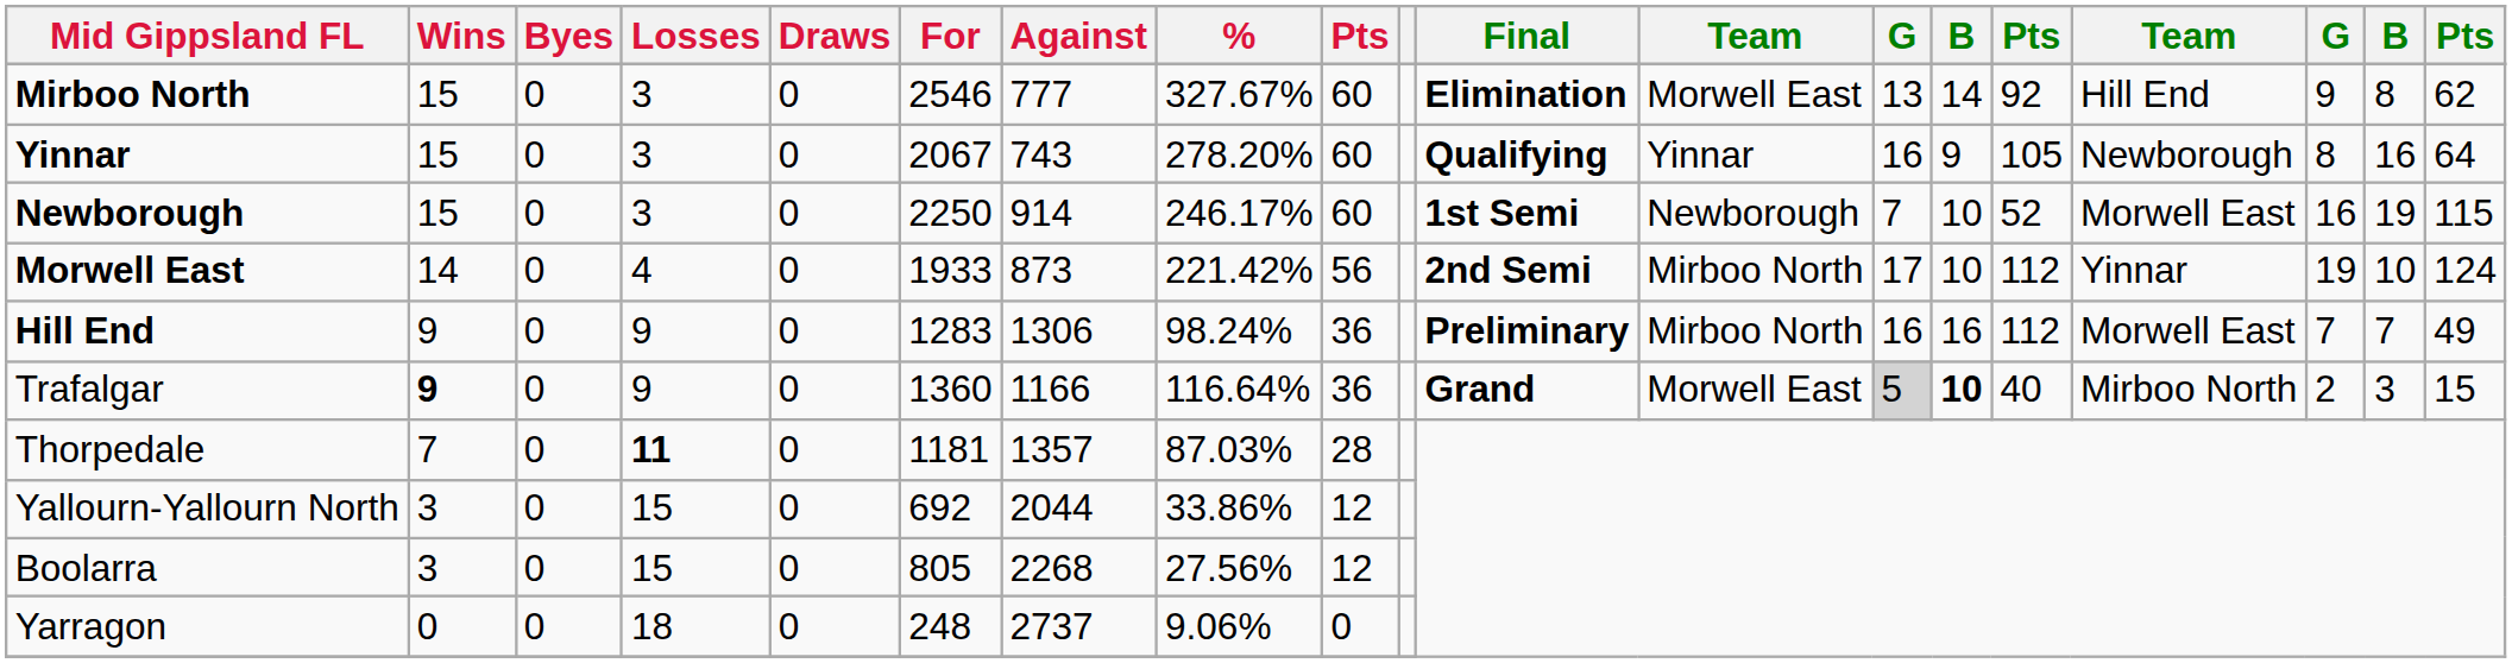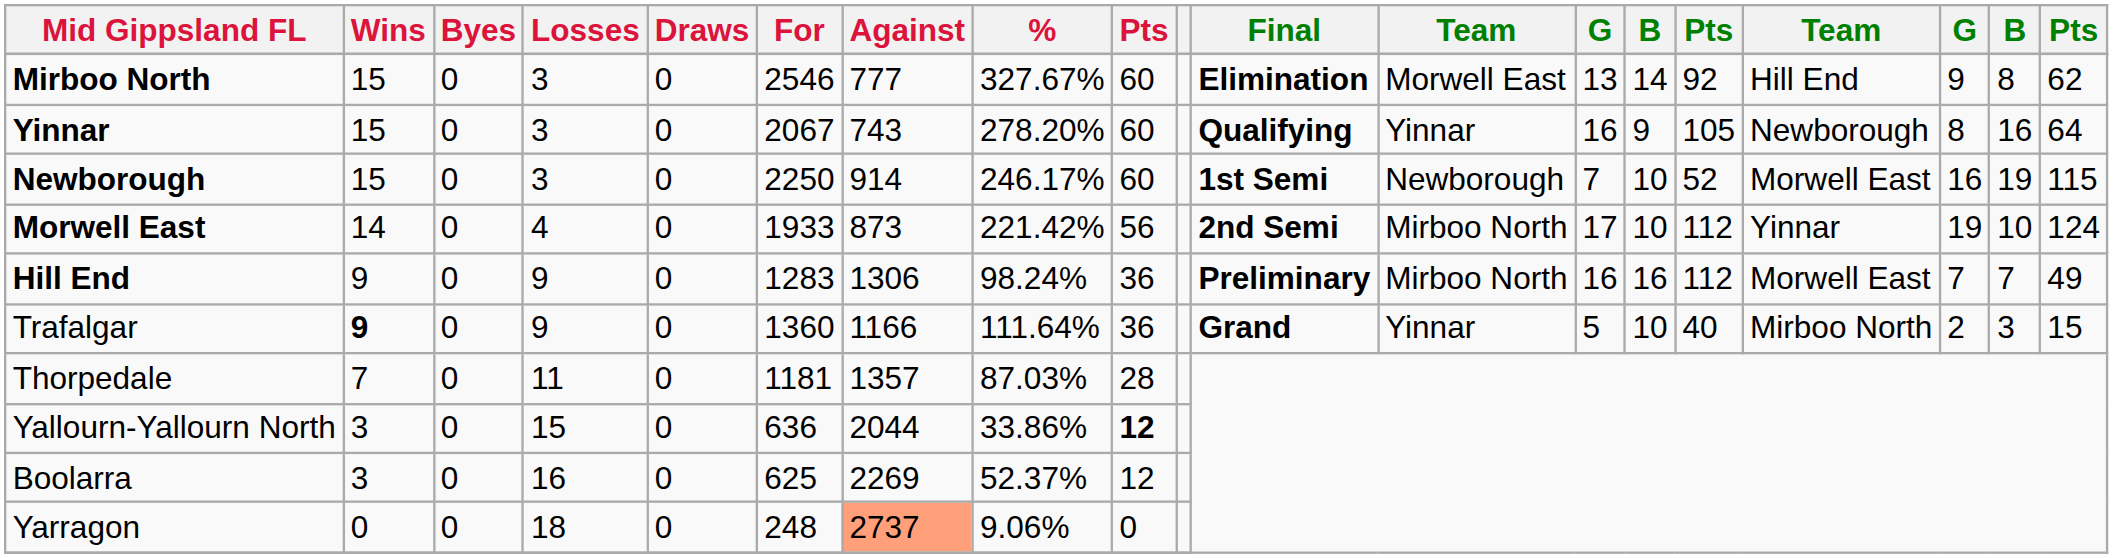 <table style="font-size: 85%; text-align: left;" class="wikitable">
 <tr>
 <th style="color:crimson">Mid Gippsland FL</th>
 <th style="color:crimson">Wins</th>
 <th style="color:crimson">Byes</th>
 <th style="color:crimson">Losses</th>
 <th style="color:crimson">Draws</th>
 <th style="color:crimson">For</th>
 <th style="color:crimson">Against</th>
 <th style="color:crimson">%</th>
 <th style="color:crimson">Pts</th>
 <th></th>
 <th style="color:green">Final</th>
 <th style="color:green">Team</th>
 <th style="color:green">G</th>
 <th style="color:green">B</th>
 <th style="color:green">Pts</th>
 <th style="color:green">Team</th>
 <th style="color:green">G</th>
 <th style="color:green">B</th>
 <th style="color:green">Pts</th>
 </tr>
 <tr>
 </tr>
 <tr>
 </tr>
 <tr>
 <td><strong>	Mirboo North	</strong></td>
 <td>15</td>
 <td>0</td>
 <td>3</td>
 <td>0</td>
 <td>2546</td>
 <td>777</td>
 <td>327.67%</td>
 <td>60</td>
 <td></td>
 <td><strong>Elimination</strong></td>
 <td>Morwell East</td>
 <td>13</td>
 <td>14</td>
 <td>92</td>
 <td>Hill End</td>
 <td>9</td>
 <td>8</td>
 <td>62</td>
 </tr>
 <tr>
 <td><strong>	Yinnar	</strong></td>
 <td>15</td>
 <td>0</td>
 <td>3</td>
 <td>0</td>
 <td>2067</td>
 <td>743</td>
 <td>278.20%</td>
 <td>60</td>
 <td></td>
 <td><strong>Qualifying</strong></td>
 <td>Yinnar</td>
 <td>16</td>
 <td>9</td>
 <td>105</td>
 <td>Newborough</td>
 <td>8</td>
 <td>16</td>
 <td>64</td>
 </tr>
 <tr>
 <td><strong>	Newborough	</strong></td>
 <td>15</td>
 <td>0</td>
 <td>3</td>
 <td>0</td>
 <td>2250</td>
 <td>914</td>
 <td>246.17%</td>
 <td>60</td>
 <td></td>
 <td><strong>1st Semi</strong></td>
 <td>Newborough</td>
 <td>7</td>
 <td>10</td>
 <td>52</td>
 <td>Morwell East</td>
 <td>16</td>
 <td>19</td>
 <td>115</td>
 </tr>
 <tr>
 <td><strong>	Morwell East	</strong></td>
 <td>14</td>
 <td>0</td>
 <td>4</td>
 <td>0</td>
 <td>1933</td>
 <td>873</td>
 <td>221.42%</td>
 <td>56</td>
 <td></td>
 <td><strong>2nd Semi</strong></td>
 <td>Mirboo North</td>
 <td>17</td>
 <td>10</td>
 <td>112</td>
 <td>Yinnar</td>
 <td>19</td>
 <td>10</td>
 <td>124</td>
 </tr>
 <tr>
 <td><strong>	Hill End	</strong></td>
 <td>9</td>
 <td>0</td>
 <td>9</td>
 <td>0</td>
 <td>1283</td>
 <td>1306</td>
 <td>98.24%</td>
 <td>36</td>
 <td></td>
 <td><strong>Preliminary</strong></td>
 <td>Mirboo North</td>
 <td>16</td>
 <td>16</td>
 <td>112</td>
 <td>Morwell East</td>
 <td>7</td>
 <td>7</td>
 <td>49</td>
 </tr>
 <tr>
 <td>Trafalgar</td>
 <td><strong>9</strong></td>
 <td>0</td>
 <td>9</td>
 <td>0</td>
 <td>1360</td>
 <td>1166</td>
-<td>116.64%</td>
+<td>111.64%</td>
 <td>36</td>
 <td></td>
 <td><strong>Grand</strong></td>
-<td>Morwell East</td>
-<td style="background: lightgrey;">5</td>
-<td><strong>10</strong></td>
+<td>Yinnar</td>
+<td>5</td>
+<td>10</td>
 <td>40</td>
 <td>Mirboo North</td>
 <td>2</td>
 <td>3</td>
 <td>15</td>
 </tr>
 <tr>
 <td>Thorpedale</td>
 <td>7</td>
 <td>0</td>
-<td><strong>11</strong></td>
+<td>11</td>
 <td>0</td>
 <td>1181</td>
 <td>1357</td>
 <td>87.03%</td>
 <td>28</td>
 <td></td>
 </tr>
 <tr>
 <td>Yallourn-Yallourn North</td>
 <td>3</td>
 <td>0</td>
 <td>15</td>
 <td>0</td>
-<td>692</td>
+<td>636</td>
 <td>2044</td>
 <td>33.86%</td>
-<td>12</td>
+<td><strong>12</strong></td>
 <td></td>
 </tr>
 <tr>
 <td>Boolarra</td>
 <td>3</td>
 <td>0</td>
-<td>15</td>
+<td>16</td>
 <td>0</td>
-<td>805</td>
-<td>2268</td>
-<td>27.56%</td>
+<td>625</td>
+<td>2269</td>
+<td>52.37%</td>
 <td>12</td>
 <td></td>
 </tr>
 <tr>
 <td>Yarragon</td>
 <td>0</td>
 <td>0</td>
 <td>18</td>
 <td>0</td>
 <td>248</td>
-<td>2737</td>
+<td style="background: lightsalmon;">2737</td>
 <td>9.06%</td>
 <td>0</td>
 <td></td>
 </tr>
 <tr>
 </tr>
 </table>
